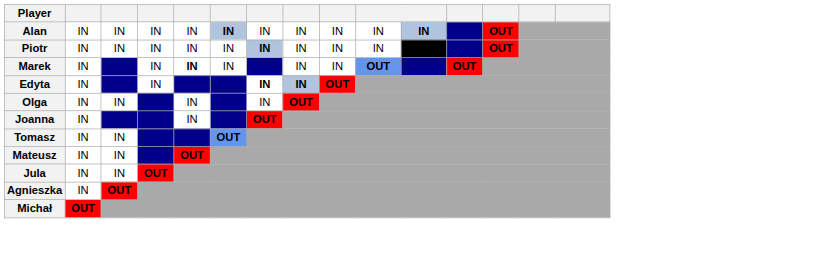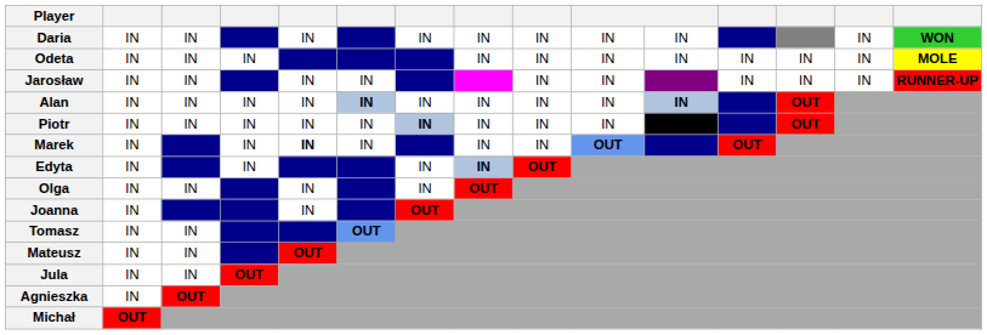 <table class="wikitable" style="text-align:center">
 <tr>
 <th style="width:10%;">Player</th>
 <th style="width:6%;"></th>
 <th style="width:6%;"></th>
 <th style="width:6%;"></th>
 <th style="width:6%;"></th>
 <th style="width:6%;"></th>
 <th style="width:6%;"></th>
 <th style="width:6%;"></th>
 <th style="width:6%;"></th>
 <th colspan=2!style="width:6%;"></th>
 <th style="width:6%;"></th>
 <th style="width:6%;"></th>
 <th style="width:6%;"></th>
 <th style="width:9%;"></th>
+</tr>
+<tr>
+<th>Daria</th>
+<td style="background:white;">IN</td>
+<td style="background:white;">IN</td>
+<td style="background:darkblue;"></td>
+<td style="background:white;">IN</td>
+<td style="background:darkblue;"></td>
+<td style="background:white;">IN</td>
+<td style="background:white;">IN</td>
+<td style="background:white;">IN</td>
+<td style="background:white;">IN</td>
+<td style="background:white;">IN</td>
+<td style="background:darkblue;"></td>
+<td style="background:grey;"></td>
+<td style="background:white;">IN</td>
+<td style="background:limegreen;"><strong>WON</strong></td>
+</tr>
+<tr>
+<th>Odeta</th>
+<td style="background:white;">IN</td>
+<td style="background:white;">IN</td>
+<td style="background:white;">IN</td>
+<td style="background:darkblue;"></td>
+<td style="background:darkblue;"></td>
+<td style="background:darkblue;"></td>
+<td style="background:white;">IN</td>
+<td style="background:white;">IN</td>
+<td style="background:white;">IN</td>
+<td style="background:white;">IN</td>
+<td style="background:white;">IN</td>
+<td style="background:white;">IN</td>
+<td style="background:white;">IN</td>
+<td style="background:yellow;"><strong>MOLE</strong></td>
+</tr>
+<tr>
+<th>Jarosław</th>
+<td style="background:white;">IN</td>
+<td style="background:white;">IN</td>
+<td style="background:darkblue;"></td>
+<td style="background:white;">IN</td>
+<td style="background:white;">IN</td>
+<td style="background:darkblue;"></td>
+<td style="background:fuchsia;"></td>
+<td style="background:white;">IN</td>
+<td style="background:white;">IN</td>
+<td style="background:purple;"></td>
+<td style="background:white;">IN</td>
+<td style="background:white;">IN</td>
+<td style="background:white;">IN</td>
+<td style="background:red;"><strong>RUNNER-UP</strong></td>
 </tr>
 <tr>
 <th>Alan</th>
 <td style="background:white;">IN</td>
 <td style="background:white;">IN</td>
 <td style="background:white;">IN</td>
 <td style="background:white;">IN</td>
 <td style="background:lightsteelblue;"><strong>IN</strong></td>
 <td style="background:white;">IN</td>
 <td style="background:white;">IN</td>
 <td style="background:white;">IN</td>
 <td style="background:white;">IN</td>
 <td style="background:lightsteelblue;"><strong>IN</strong></td>
 <td style="background:darkblue;"></td>
 <td style="background:red;"><strong>OUT</strong></td>
 <td colspan=2 bgcolor="darkgray"></td>
 </tr>
 <tr>
 <th>Piotr</th>
 <td style="background:white;">IN</td>
 <td style="background:white;">IN</td>
 <td style="background:white;">IN</td>
 <td style="background:white;">IN</td>
 <td style="background:white;">IN</td>
 <td style="background:lightsteelblue;"><strong>IN</strong></td>
 <td style="background:white;">IN</td>
 <td style="background:white;">IN</td>
 <td style="background:white;">IN</td>
 <td style="background:black;"><strong><span>OUT</span></strong></td>
 <td style="background:darkblue;"></td>
 <td style="background:red;"><strong>OUT</strong></td>
 <td colspan=2 bgcolor="darkgray"></td>
 </tr>
 <tr>
 <th>Marek</th>
 <td style="background:white;">IN</td>
 <td style="background:darkblue;"></td>
 <td style="background:white;">IN</td>
 <td style="background:white;"><strong>IN</strong></td>
 <td style="background:white;">IN</td>
 <td style="background:darkblue;"></td>
 <td style="background:white;">IN</td>
 <td style="background:white;">IN</td>
 <td style="background:cornflowerblue;"><strong>OUT</strong></td>
 <td style="background:darkblue;"></td>
 <td style="background:red;"><strong>OUT</strong></td>
 <td colspan=3 bgcolor="darkgray"></td>
 </tr>
 <tr>
 <th>Edyta</th>
 <td style="background:white;">IN</td>
 <td style="background:darkblue;"></td>
 <td style="background:white;">IN</td>
 <td style="background:darkblue;"></td>
 <td style="background:darkblue;"></td>
-<td style="background:white;"><strong>IN</strong></td>
+<td style="background:white;">IN</td>
 <td style="background:lightsteelblue;"><strong>IN</strong></td>
 <td style="background:red;"><strong>OUT</strong></td>
 <td colspan=6 bgcolor="darkgray"></td>
 </tr>
 <tr>
 <th>Olga</th>
 <td style="background:white;">IN</td>
 <td style="background:white;">IN</td>
 <td style="background:darkblue;"></td>
 <td style="background:white;">IN</td>
 <td style="background:darkblue;"></td>
 <td style="background:white;">IN</td>
 <td style="background:red;"><strong>OUT</strong></td>
 <td colspan=7 bgcolor="darkgray"></td>
 </tr>
 <tr>
 <th>Joanna</th>
 <td style="background:white;">IN</td>
 <td style="background:darkblue;"></td>
 <td style="background:darkblue;"></td>
 <td style="background:white;">IN</td>
 <td style="background:darkblue;"></td>
 <td style="background:red;"><strong>OUT</strong></td>
 <td colspan=8 bgcolor="darkgray"></td>
 </tr>
 <tr>
 <th>Tomasz</th>
 <td style="background:white;">IN</td>
 <td style="background:white;">IN</td>
 <td style="background:darkblue;"></td>
 <td style="background:darkblue;"></td>
 <td style="background:cornflowerblue;"><strong>OUT</strong></td>
 <td colspan=9 bgcolor="darkgray"></td>
 </tr>
 <tr>
 <th>Mateusz</th>
 <td style="background:white;">IN</td>
 <td style="background:white;">IN</td>
 <td style="background:darkblue;"></td>
 <td style="background:red;"><strong>OUT</strong></td>
 <td colspan=10 bgcolor="darkgray"></td>
 </tr>
 <tr>
 <th>Jula</th>
 <td style="background:white;">IN</td>
 <td style="background:white;">IN</td>
 <td style="background:red;"><strong>OUT</strong></td>
 <td colspan=11 bgcolor="darkgray"></td>
 </tr>
 <tr>
 <th>Agnieszka</th>
 <td style="background:white;">IN</td>
 <td style="background:red;"><strong>OUT</strong></td>
 <td colspan=12 bgcolor="darkgray"></td>
 </tr>
 <tr>
 <th>Michał</th>
 <td style="background:red;"><strong>OUT</strong></td>
 <td colspan=13 bgcolor="darkgray"></td>
 </tr>
 </table>
